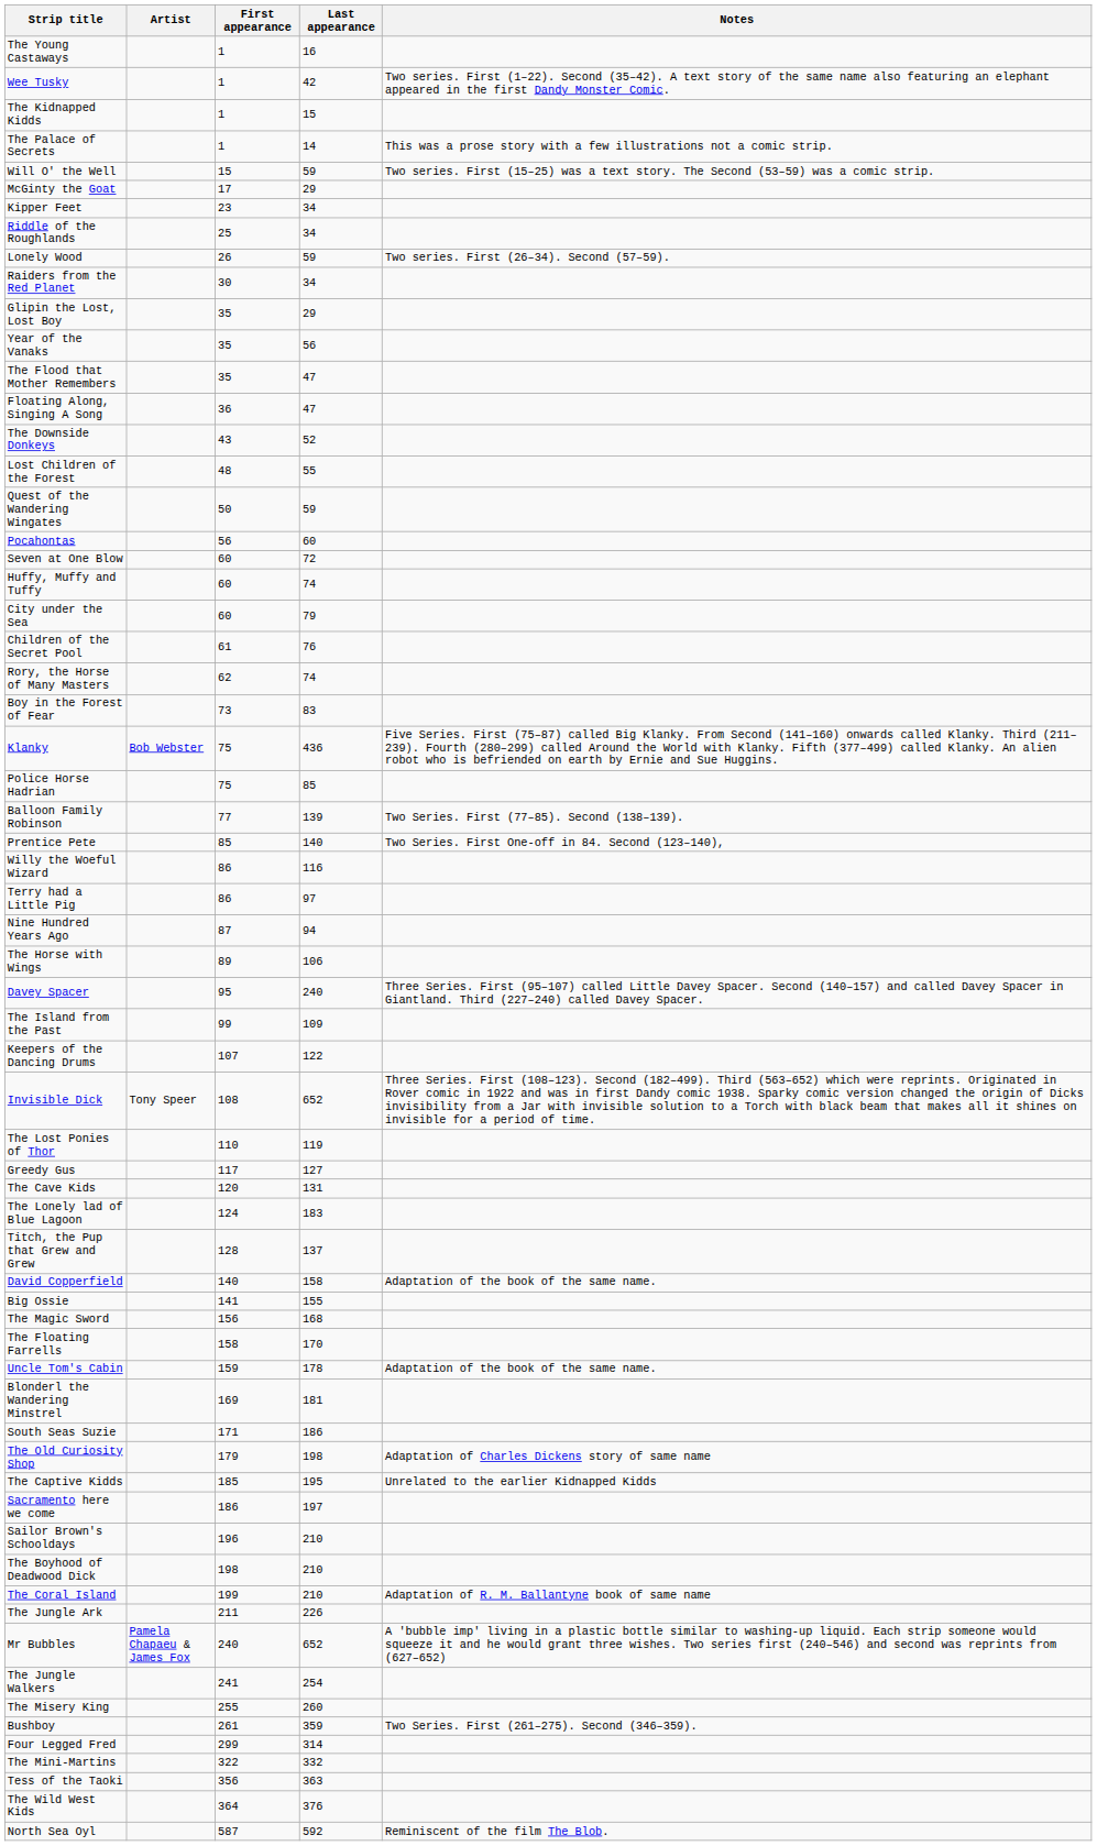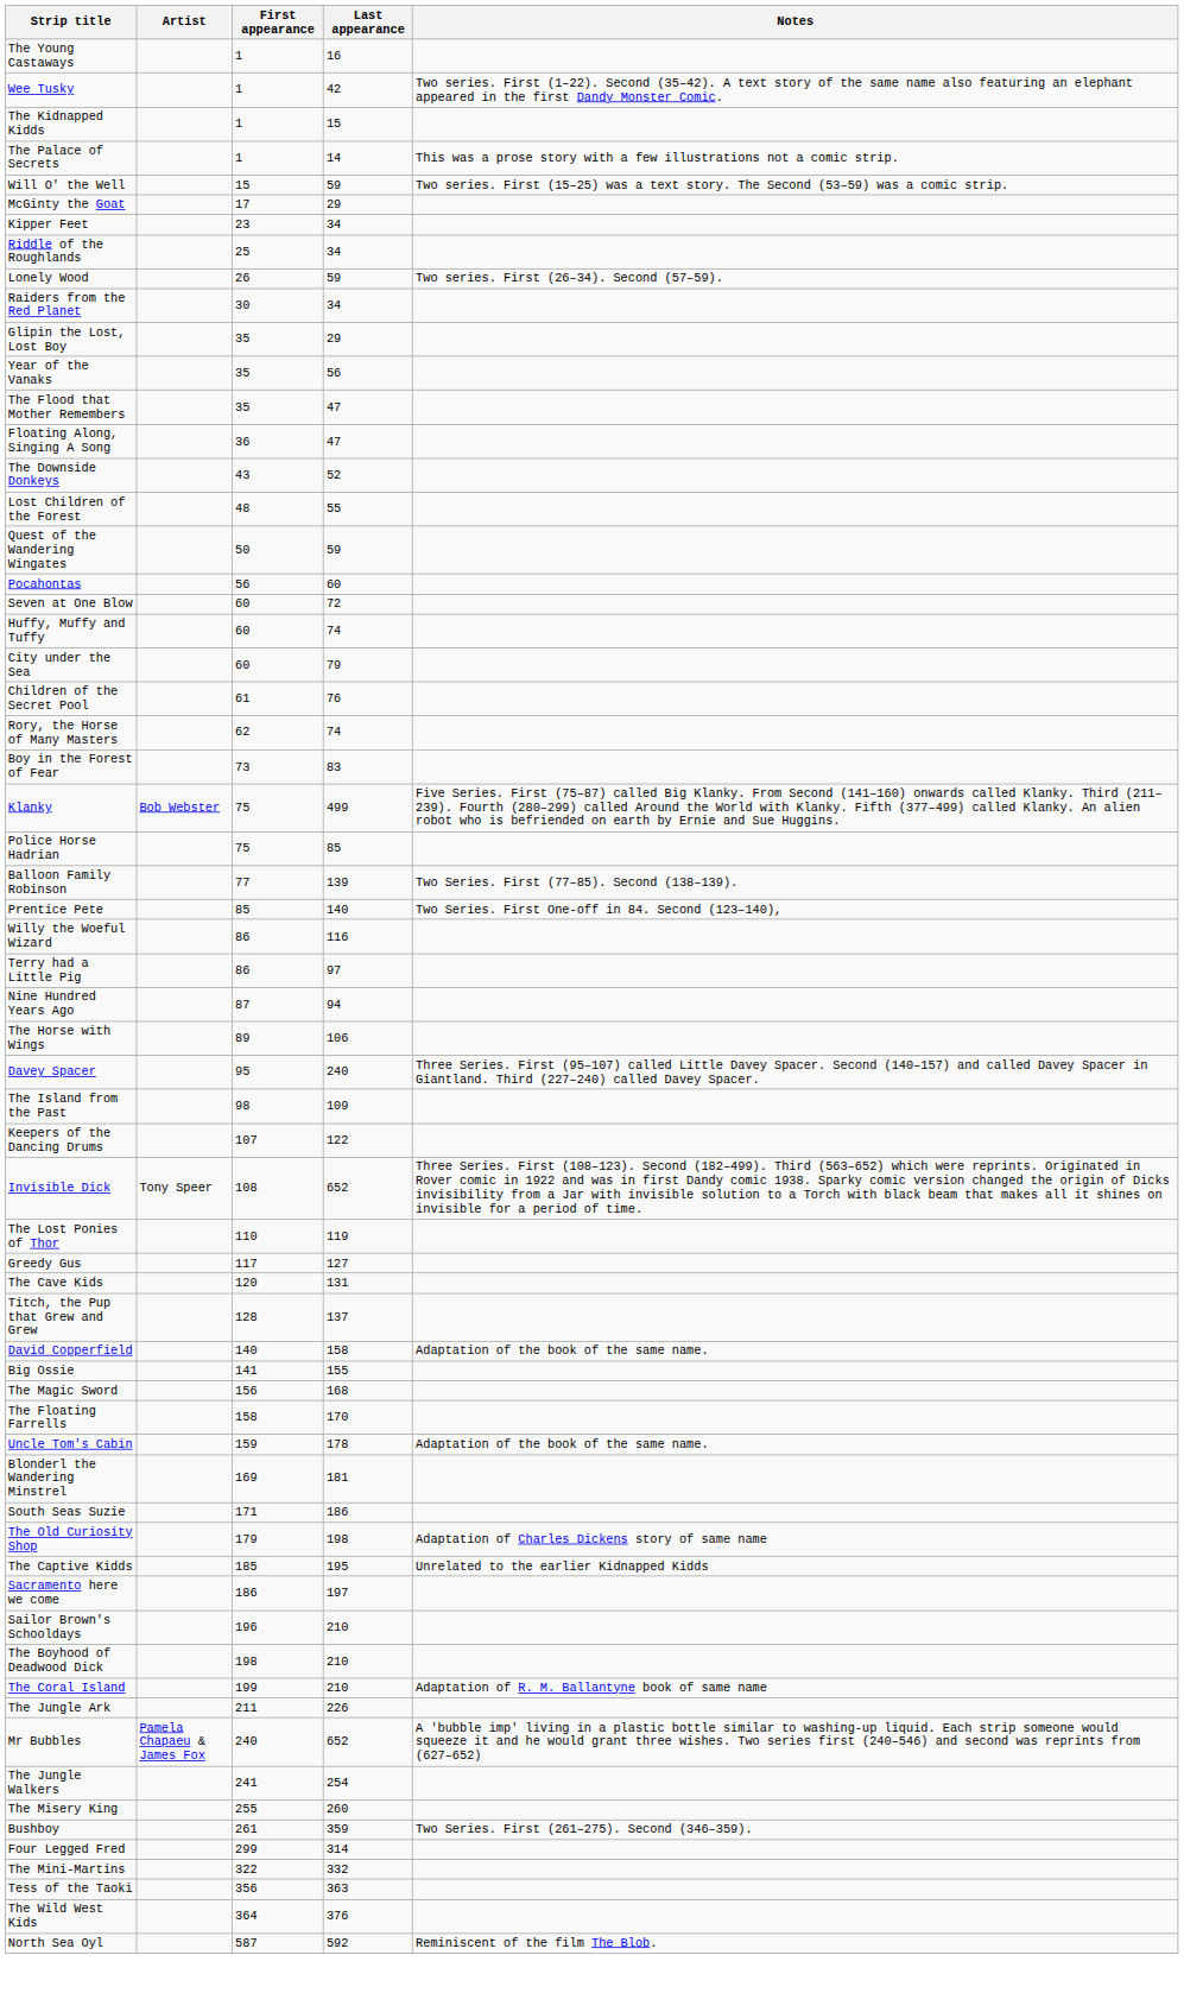 <table class="wikitable sortable">
 <tr>
 <th>Strip title</th>
 <th>Artist</th>
 <th>First appearance</th>
 <th>Last appearance</th>
 <th>Notes</th>
 </tr>
 <tr>
 <td>The Young Castaways</td>
 <td></td>
 <td>1</td>
 <td>16</td>
 <td></td>
 </tr>
 <tr>
 <td><a href='#'>Wee Tusky</a></td>
 <td></td>
 <td>1</td>
 <td>42</td>
 <td>Two series. First (1–22). Second (35–42). A text story of the same name also featuring an elephant appeared in the first <a href='#'>Dandy Monster Comic</a>.</td>
 </tr>
 <tr>
 <td>The Kidnapped Kidds</td>
 <td></td>
 <td>1</td>
 <td>15</td>
 <td></td>
 </tr>
 <tr>
 <td>The Palace of Secrets</td>
 <td></td>
 <td>1</td>
 <td>14</td>
 <td>This was a prose story with a few illustrations not a comic strip.</td>
 </tr>
 <tr>
 <td>Will O' the Well</td>
 <td></td>
 <td>15</td>
 <td>59</td>
 <td>Two series. First (15–25) was a text story. The Second (53–59) was a comic strip.</td>
 </tr>
 <tr>
 <td>McGinty the <a href='#'>Goat</a></td>
 <td></td>
 <td>17</td>
 <td>29</td>
 <td></td>
 </tr>
 <tr>
 <td>Kipper Feet</td>
 <td></td>
 <td>23</td>
 <td>34</td>
 <td></td>
 </tr>
 <tr>
 <td><a href='#'>Riddle</a> of the Roughlands</td>
 <td></td>
 <td>25</td>
 <td>34</td>
 <td></td>
 </tr>
 <tr>
 <td>Lonely Wood</td>
 <td></td>
 <td>26</td>
 <td>59</td>
 <td>Two series. First (26–34). Second (57–59).</td>
 </tr>
 <tr>
 <td>Raiders from the <a href='#'>Red Planet</a></td>
 <td></td>
 <td>30</td>
 <td>34</td>
 <td></td>
 </tr>
 <tr>
 <td>Glipin the Lost, Lost Boy</td>
 <td></td>
 <td>35</td>
 <td>29</td>
 <td></td>
 </tr>
 <tr>
 <td>Year of the Vanaks</td>
 <td></td>
 <td>35</td>
 <td>56</td>
 <td></td>
 </tr>
 <tr>
 <td>The Flood that Mother Remembers</td>
 <td></td>
 <td>35</td>
 <td>47</td>
 <td></td>
 </tr>
 <tr>
 <td>Floating Along, Singing A Song</td>
 <td></td>
 <td>36</td>
 <td>47</td>
 <td></td>
 </tr>
 <tr>
 <td>The Downside <a href='#'>Donkeys</a></td>
 <td></td>
 <td>43</td>
 <td>52</td>
 <td></td>
 </tr>
 <tr>
 <td>Lost Children of the Forest</td>
 <td></td>
 <td>48</td>
 <td>55</td>
 <td></td>
 </tr>
 <tr>
 <td>Quest of the Wandering Wingates</td>
 <td></td>
 <td>50</td>
 <td>59</td>
 <td></td>
 </tr>
 <tr>
 <td><a href='#'>Pocahontas</a></td>
 <td></td>
 <td>56</td>
 <td>60</td>
 <td></td>
 </tr>
 <tr>
 <td>Seven at One Blow</td>
 <td></td>
 <td>60</td>
 <td>72</td>
 <td></td>
 </tr>
 <tr>
 <td>Huffy, Muffy and Tuffy</td>
 <td></td>
 <td>60</td>
 <td>74</td>
 <td></td>
 </tr>
 <tr>
 <td>City under the Sea</td>
 <td></td>
 <td>60</td>
 <td>79</td>
 <td></td>
 </tr>
 <tr>
 <td>Children of the Secret Pool</td>
 <td></td>
 <td>61</td>
 <td>76</td>
 <td></td>
 </tr>
 <tr>
 <td>Rory, the Horse of Many Masters</td>
 <td></td>
 <td>62</td>
 <td>74</td>
 <td></td>
 </tr>
 <tr>
 <td>Boy in the Forest of Fear</td>
 <td></td>
 <td>73</td>
 <td>83</td>
 <td></td>
 </tr>
 <tr>
 <td><a href='#'>Klanky</a></td>
 <td><a href='#'>Bob Webster</a></td>
 <td>75</td>
-<td>436</td>
+<td>499</td>
 <td>Five Series. First (75–87) called Big Klanky. From Second (141–160) onwards called Klanky. Third (211–239). Fourth (280–299) called Around the World with Klanky. Fifth (377–499) called Klanky. An alien robot who is befriended on earth by Ernie and Sue Huggins.</td>
 </tr>
 <tr>
 <td>Police Horse Hadrian</td>
 <td></td>
 <td>75</td>
 <td>85</td>
 <td></td>
 </tr>
 <tr>
 <td>Balloon Family Robinson</td>
 <td></td>
 <td>77</td>
 <td>139</td>
 <td>Two Series. First (77–85). Second (138–139).</td>
 </tr>
 <tr>
 <td>Prentice Pete</td>
 <td></td>
 <td>85</td>
 <td>140</td>
 <td>Two Series. First One-off in 84. Second (123–140),</td>
 </tr>
 <tr>
 <td>Willy the Woeful Wizard</td>
 <td></td>
 <td>86</td>
 <td>116</td>
 <td></td>
 </tr>
 <tr>
 <td>Terry had a Little Pig</td>
 <td></td>
 <td>86</td>
 <td>97</td>
 <td></td>
 </tr>
 <tr>
 <td>Nine Hundred Years Ago</td>
 <td></td>
 <td>87</td>
 <td>94</td>
 <td></td>
 </tr>
 <tr>
 <td>The Horse with Wings</td>
 <td></td>
 <td>89</td>
 <td>106</td>
 <td></td>
 </tr>
 <tr>
 <td><a href='#'>Davey Spacer</a></td>
 <td></td>
 <td>95</td>
 <td>240</td>
 <td>Three Series. First (95–107) called Little Davey Spacer. Second (140–157) and called Davey Spacer in Giantland. Third (227–240) called Davey Spacer.</td>
 </tr>
 <tr>
 <td>The Island from the Past</td>
 <td></td>
-<td>99</td>
+<td>98</td>
 <td>109</td>
 <td></td>
 </tr>
 <tr>
 <td>Keepers of the Dancing Drums</td>
 <td></td>
 <td>107</td>
 <td>122</td>
 <td></td>
 </tr>
 <tr>
 <td><a href='#'>Invisible Dick</a></td>
 <td>Tony Speer</td>
 <td>108</td>
 <td>652</td>
 <td>Three Series. First (108–123). Second (182–499). Third (563–652) which were reprints. Originated in Rover comic in 1922 and was in first Dandy comic 1938. Sparky comic version changed the origin of Dicks invisibility from a Jar with invisible solution to a Torch with black beam that makes all it shines on invisible for a period of time.</td>
 </tr>
 <tr>
 <td>The Lost Ponies of <a href='#'>Thor</a></td>
 <td></td>
 <td>110</td>
 <td>119</td>
 <td></td>
 </tr>
 <tr>
 <td>Greedy Gus</td>
 <td></td>
 <td>117</td>
 <td>127</td>
 <td></td>
 </tr>
 <tr>
 <td>The Cave Kids</td>
 <td></td>
 <td>120</td>
 <td>131</td>
-<td></td>
-</tr>
-<tr>
-<td>The Lonely lad of Blue Lagoon</td>
-<td></td>
-<td>124</td>
-<td>183</td>
 <td></td>
 </tr>
 <tr>
 <td>Titch, the Pup that Grew and Grew</td>
 <td></td>
 <td>128</td>
 <td>137</td>
 <td></td>
 </tr>
 <tr>
 <td><a href='#'>David Copperfield</a></td>
 <td></td>
 <td>140</td>
 <td>158</td>
 <td>Adaptation of the book of the same name.</td>
 </tr>
 <tr>
 <td>Big Ossie</td>
 <td></td>
 <td>141</td>
 <td>155</td>
 <td></td>
 </tr>
 <tr>
 <td>The Magic Sword</td>
 <td></td>
 <td>156</td>
 <td>168</td>
 <td></td>
 </tr>
 <tr>
 <td>The Floating Farrells</td>
 <td></td>
 <td>158</td>
 <td>170</td>
 <td></td>
 </tr>
 <tr>
 <td><a href='#'>Uncle Tom's Cabin</a></td>
 <td></td>
 <td>159</td>
 <td>178</td>
 <td>Adaptation of the book of the same name.</td>
 </tr>
 <tr>
 <td>Blonderl the Wandering Minstrel</td>
 <td></td>
 <td>169</td>
 <td>181</td>
 <td></td>
 </tr>
 <tr>
 <td>South Seas Suzie</td>
 <td></td>
 <td>171</td>
 <td>186</td>
 <td></td>
 </tr>
 <tr>
 <td><a href='#'>The Old Curiosity Shop</a></td>
 <td></td>
 <td>179</td>
 <td>198</td>
 <td>Adaptation of <a href='#'>Charles Dickens</a> story of same name</td>
 </tr>
 <tr>
 <td>The Captive Kidds</td>
 <td></td>
 <td>185</td>
 <td>195</td>
 <td>Unrelated to the earlier Kidnapped Kidds</td>
 </tr>
 <tr>
 <td><a href='#'>Sacramento</a> here we come</td>
 <td></td>
 <td>186</td>
 <td>197</td>
 <td></td>
 </tr>
 <tr>
 <td>Sailor Brown's Schooldays</td>
 <td></td>
 <td>196</td>
 <td>210</td>
 <td></td>
 </tr>
 <tr>
 <td>The Boyhood of Deadwood Dick</td>
 <td></td>
 <td>198</td>
 <td>210</td>
 <td></td>
 </tr>
 <tr>
 <td><a href='#'>The Coral Island</a></td>
 <td></td>
 <td>199</td>
 <td>210</td>
 <td>Adaptation of <a href='#'>R. M. Ballantyne</a> book of same name</td>
 </tr>
 <tr>
 <td>The Jungle Ark</td>
 <td></td>
 <td>211</td>
 <td>226</td>
 <td></td>
 </tr>
 <tr>
 <td>Mr Bubbles</td>
 <td><a href='#'>Pamela Chapaeu</a> & <a href='#'>James Fox</a></td>
 <td>240</td>
 <td>652</td>
 <td>A 'bubble imp' living in a plastic bottle similar to washing-up liquid. Each strip someone would squeeze it and he would grant three wishes. Two series first (240–546) and second was reprints from (627–652)</td>
 </tr>
 <tr>
 <td>The Jungle Walkers</td>
 <td></td>
 <td>241</td>
 <td>254</td>
 <td></td>
 </tr>
 <tr>
 <td>The Misery King</td>
 <td></td>
 <td>255</td>
 <td>260</td>
 <td></td>
 </tr>
 <tr>
 <td>Bushboy</td>
 <td></td>
 <td>261</td>
 <td>359</td>
 <td>Two Series. First (261–275). Second (346–359).</td>
 </tr>
 <tr>
 <td>Four Legged Fred</td>
 <td></td>
 <td>299</td>
 <td>314</td>
 <td></td>
 </tr>
 <tr>
 <td>The Mini-Martins</td>
 <td></td>
 <td>322</td>
 <td>332</td>
 <td></td>
 </tr>
 <tr>
 <td>Tess of the Taoki</td>
 <td></td>
 <td>356</td>
 <td>363</td>
 <td></td>
 </tr>
 <tr>
 <td>The Wild West Kids</td>
 <td></td>
 <td>364</td>
 <td>376</td>
 <td></td>
 </tr>
 <tr>
 <td>North Sea Oyl</td>
 <td></td>
 <td>587</td>
 <td>592</td>
 <td>Reminiscent of the film <a href='#'>The Blob</a>.</td>
 </tr>
 </table>
